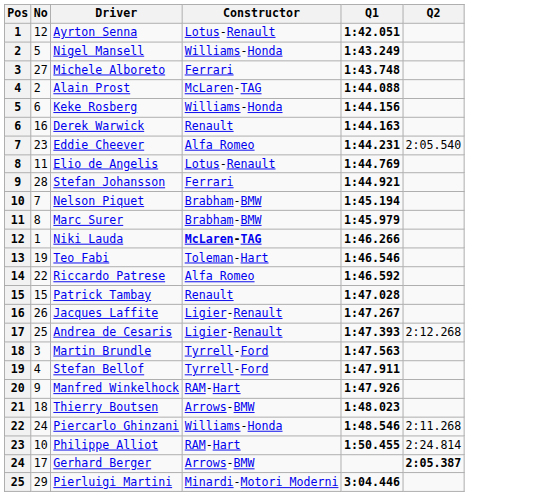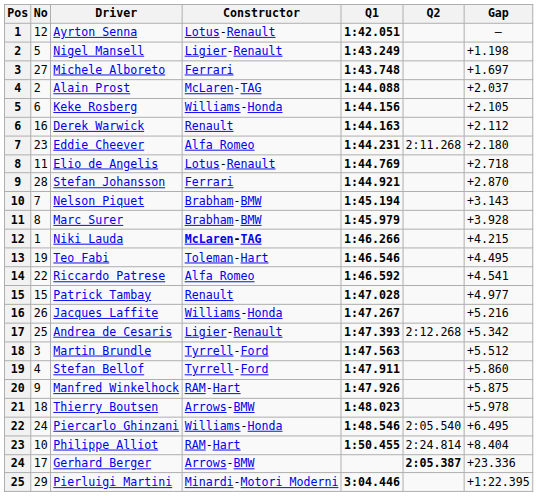 <table class="wikitable sortable" style="font-size: 95%;">
 <tr>
 <th>Pos</th>
 <th>No</th>
 <th>Driver</th>
 <th>Constructor</th>
 <th>Q1</th>
 <th>Q2</th>
+<th>Gap</th>
 </tr>
 <tr>
 <th>1</th>
 <td>12</td>
 <td> <a href='#'>Ayrton Senna</a></td>
 <td><a href='#'>Lotus</a>-<a href='#'>Renault</a></td>
 <td><strong>1:42.051</strong></td>
 <td></td>
+<td align="center">—</td>
 </tr>
 <tr>
 <th>2</th>
 <td>5</td>
 <td> <a href='#'>Nigel Mansell</a></td>
-<td><a href='#'>Williams</a>-<a href='#'>Honda</a></td>
+<td><a href='#'>Ligier</a>-<a href='#'>Renault</a></td>
 <td><strong>1:43.249</strong></td>
 <td></td>
+<td>+1.198</td>
 </tr>
 <tr>
 <th>3</th>
 <td>27</td>
 <td> <a href='#'>Michele Alboreto</a></td>
 <td><a href='#'>Ferrari</a></td>
 <td><strong>1:43.748</strong></td>
 <td></td>
+<td>+1.697</td>
 </tr>
 <tr>
 <th>4</th>
 <td>2</td>
 <td> <a href='#'>Alain Prost</a></td>
 <td><a href='#'>McLaren</a>-<a href='#'>TAG</a></td>
 <td><strong>1:44.088</strong></td>
 <td></td>
+<td>+2.037</td>
 </tr>
 <tr>
 <th>5</th>
 <td>6</td>
 <td> <a href='#'>Keke Rosberg</a></td>
 <td><a href='#'>Williams</a>-<a href='#'>Honda</a></td>
 <td><strong>1:44.156</strong></td>
 <td></td>
+<td>+2.105</td>
 </tr>
 <tr>
 <th>6</th>
 <td>16</td>
 <td> <a href='#'>Derek Warwick</a></td>
 <td><a href='#'>Renault</a></td>
 <td><strong>1:44.163</strong></td>
 <td></td>
+<td>+2.112</td>
 </tr>
 <tr>
 <th>7</th>
 <td>23</td>
 <td> <a href='#'>Eddie Cheever</a></td>
 <td><a href='#'>Alfa Romeo</a></td>
 <td><strong>1:44.231</strong></td>
-<td>2:05.540</td>
+<td>2:11.268</td>
+<td>+2.180</td>
 </tr>
 <tr>
 <th>8</th>
 <td>11</td>
 <td> <a href='#'>Elio de Angelis</a></td>
 <td><a href='#'>Lotus</a>-<a href='#'>Renault</a></td>
 <td><strong>1:44.769</strong></td>
 <td></td>
+<td>+2.718</td>
 </tr>
 <tr>
 <th>9</th>
 <td>28</td>
 <td> <a href='#'>Stefan Johansson</a></td>
 <td><a href='#'>Ferrari</a></td>
 <td><strong>1:44.921</strong></td>
 <td></td>
+<td>+2.870</td>
 </tr>
 <tr>
 <th>10</th>
 <td>7</td>
 <td> <a href='#'>Nelson Piquet</a></td>
 <td><a href='#'>Brabham</a>-<a href='#'>BMW</a></td>
 <td><strong>1:45.194</strong></td>
 <td></td>
+<td>+3.143</td>
 </tr>
 <tr>
 <th>11</th>
 <td>8</td>
 <td> <a href='#'>Marc Surer</a></td>
 <td><a href='#'>Brabham</a>-<a href='#'>BMW</a></td>
 <td><strong>1:45.979</strong></td>
 <td></td>
+<td>+3.928</td>
 </tr>
 <tr>
 <th>12</th>
 <td>1</td>
 <td> <a href='#'>Niki Lauda</a></td>
 <td><strong><a href='#'>McLaren</a>-<a href='#'>TAG</a></strong></td>
 <td><strong>1:46.266</strong></td>
 <td></td>
+<td>+4.215</td>
 </tr>
 <tr>
 <th>13</th>
 <td>19</td>
 <td> <a href='#'>Teo Fabi</a></td>
 <td><a href='#'>Toleman</a>-<a href='#'>Hart</a></td>
 <td><strong>1:46.546</strong></td>
 <td></td>
+<td>+4.495</td>
 </tr>
 <tr>
 <th>14</th>
 <td>22</td>
 <td> <a href='#'>Riccardo Patrese</a></td>
 <td><a href='#'>Alfa Romeo</a></td>
 <td><strong>1:46.592</strong></td>
 <td></td>
+<td>+4.541</td>
 </tr>
 <tr>
 <th>15</th>
 <td>15</td>
 <td> <a href='#'>Patrick Tambay</a></td>
 <td><a href='#'>Renault</a></td>
 <td><strong>1:47.028</strong></td>
 <td></td>
+<td>+4.977</td>
 </tr>
 <tr>
 <th>16</th>
 <td>26</td>
 <td> <a href='#'>Jacques Laffite</a></td>
-<td><a href='#'>Ligier</a>-<a href='#'>Renault</a></td>
+<td><a href='#'>Williams</a>-<a href='#'>Honda</a></td>
 <td><strong>1:47.267</strong></td>
 <td></td>
+<td>+5.216</td>
 </tr>
 <tr>
 <th>17</th>
 <td>25</td>
 <td> <a href='#'>Andrea de Cesaris</a></td>
 <td><a href='#'>Ligier</a>-<a href='#'>Renault</a></td>
 <td><strong>1:47.393</strong></td>
 <td>2:12.268</td>
+<td>+5.342</td>
 </tr>
 <tr>
 <th>18</th>
 <td>3</td>
 <td> <a href='#'>Martin Brundle</a></td>
 <td><a href='#'>Tyrrell</a>-<a href='#'>Ford</a></td>
 <td><strong>1:47.563</strong></td>
 <td></td>
+<td>+5.512</td>
 </tr>
 <tr>
 <th>19</th>
 <td>4</td>
 <td> <a href='#'>Stefan Bellof</a></td>
 <td><a href='#'>Tyrrell</a>-<a href='#'>Ford</a></td>
 <td><strong>1:47.911</strong></td>
 <td></td>
+<td>+5.860</td>
 </tr>
 <tr>
 <th>20</th>
 <td>9</td>
 <td> <a href='#'>Manfred Winkelhock</a></td>
 <td><a href='#'>RAM</a>-<a href='#'>Hart</a></td>
 <td><strong>1:47.926</strong></td>
 <td></td>
+<td>+5.875</td>
 </tr>
 <tr>
 <th>21</th>
 <td>18</td>
 <td> <a href='#'>Thierry Boutsen</a></td>
 <td><a href='#'>Arrows</a>-<a href='#'>BMW</a></td>
 <td><strong>1:48.023</strong></td>
 <td></td>
+<td>+5.978</td>
 </tr>
 <tr>
 <th>22</th>
 <td>24</td>
 <td> <a href='#'>Piercarlo Ghinzani</a></td>
 <td><a href='#'>Williams</a>-<a href='#'>Honda</a></td>
 <td><strong>1:48.546</strong></td>
-<td>2:11.268</td>
+<td>2:05.540</td>
+<td>+6.495</td>
 </tr>
 <tr>
 <th>23</th>
 <td>10</td>
 <td> <a href='#'>Philippe Alliot</a></td>
 <td><a href='#'>RAM</a>-<a href='#'>Hart</a></td>
 <td><strong>1:50.455</strong></td>
 <td>2:24.814</td>
+<td>+8.404</td>
 </tr>
 <tr>
 <th>24</th>
 <td>17</td>
 <td> <a href='#'>Gerhard Berger</a></td>
 <td><a href='#'>Arrows</a>-<a href='#'>BMW</a></td>
 <td></td>
 <td><strong>2:05.387</strong></td>
+<td>+23.336</td>
 </tr>
 <tr>
 <th>25</th>
 <td>29</td>
 <td> <a href='#'>Pierluigi Martini</a></td>
 <td><a href='#'>Minardi</a>-<a href='#'>Motori Moderni</a></td>
 <td><strong>3:04.446</strong></td>
 <td></td>
+<td>+1:22.395</td>
 </tr>
 </table>
